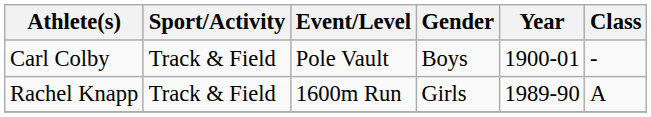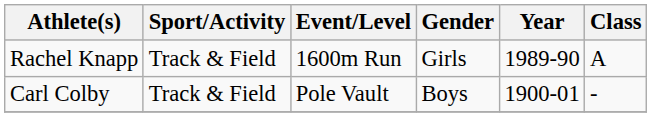 <table class="wikitable sortable" style="font-size:100%;">
 <tr>
 <th><strong>Athlete(s)</strong></th>
 <th><strong>Sport/Activity</strong></th>
 <th><strong>Event/Level</strong></th>
 <th><strong>Gender</strong></th>
 <th><strong>Year</strong></th>
 <th><strong>Class</strong></th>
 </tr>
 <tr>
+<td>Rachel Knapp</td>
+<td>Track & Field</td>
+<td>1600m Run</td>
+<td>Girls</td>
+<td>1989-90</td>
+<td>A</td>
+</tr>
+<tr>
 <td>Carl Colby</td>
 <td>Track & Field</td>
 <td>Pole Vault</td>
 <td>Boys</td>
 <td>1900-01</td>
 <td>-</td>
 </tr>
 <tr>
-<td>Rachel Knapp</td>
-<td>Track & Field</td>
-<td>1600m Run</td>
-<td>Girls</td>
-<td>1989-90</td>
-<td>A</td>
-</tr>
-<tr>
 </tr>
 </table>
